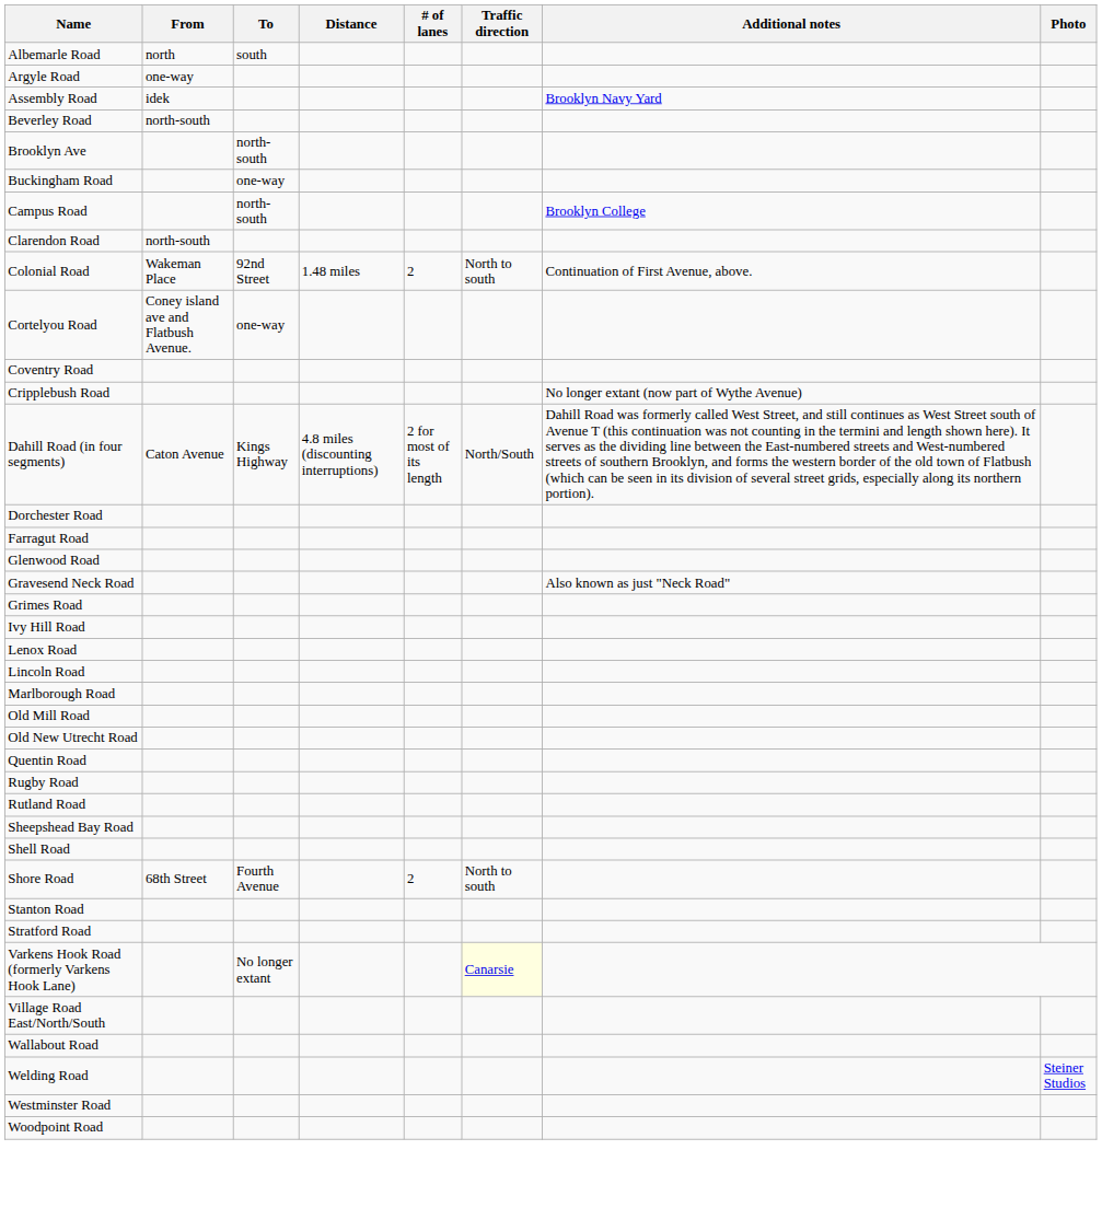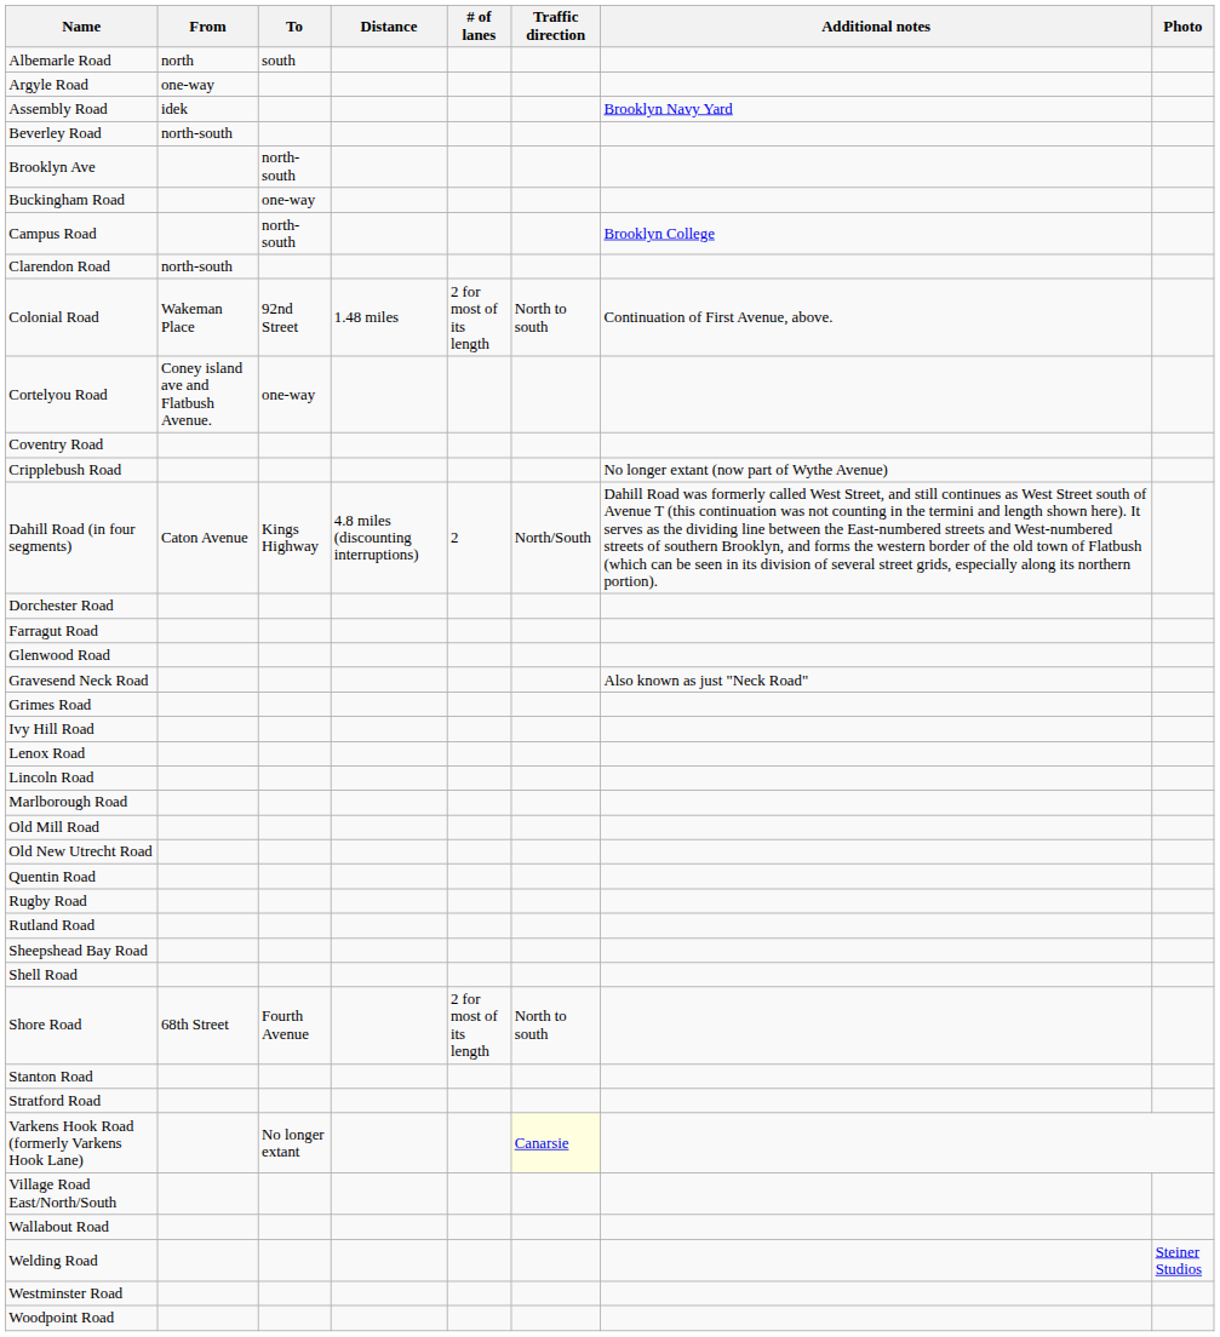 <table class=wikitable>
 <tr>
 <th>Name</th>
 <th>From</th>
 <th>To</th>
 <th>Distance</th>
 <th># of lanes</th>
 <th>Traffic direction</th>
 <th>Additional notes</th>
 <th>Photo</th>
 </tr>
 <tr>
 <td>Albemarle Road</td>
 <td>north</td>
 <td>south</td>
 <td></td>
 <td></td>
 <td></td>
 <td></td>
 <td></td>
 </tr>
 <tr>
 <td>Argyle Road</td>
 <td>one-way</td>
 <td></td>
 <td></td>
 <td></td>
 <td></td>
 <td></td>
 <td></td>
 </tr>
 <tr>
 <td>Assembly Road</td>
 <td>idek</td>
 <td></td>
 <td></td>
 <td></td>
 <td></td>
 <td><a href='#'>Brooklyn Navy Yard</a></td>
 <td></td>
 </tr>
 <tr>
 <td>Beverley Road</td>
 <td>north-south</td>
 <td></td>
 <td></td>
 <td></td>
 <td></td>
 <td></td>
 <td></td>
 </tr>
 <tr>
 <td>Brooklyn Ave</td>
 <td></td>
 <td>north-south</td>
 <td></td>
 <td></td>
 <td></td>
 <td></td>
 <td></td>
 </tr>
 <tr>
 <td>Buckingham Road</td>
 <td></td>
 <td>one-way</td>
 <td></td>
 <td></td>
 <td></td>
 <td></td>
 <td></td>
 </tr>
 <tr>
 <td>Campus Road</td>
 <td></td>
 <td>north-south</td>
 <td></td>
 <td></td>
 <td></td>
 <td><a href='#'>Brooklyn College</a></td>
 <td></td>
 </tr>
 <tr north-south>
 <td>Clarendon Road</td>
 <td>north-south</td>
 <td></td>
 <td></td>
 <td></td>
 <td></td>
 <td></td>
 <td></td>
 </tr>
 <tr>
 <td>Colonial Road</td>
 <td>Wakeman Place</td>
 <td>92nd Street</td>
 <td>1.48 miles</td>
-<td>2</td>
+<td>2 for most of its length</td>
 <td>North to south</td>
 <td>Continuation of First Avenue, above.</td>
 <td></td>
 </tr>
 <tr>
 <td>Cortelyou Road</td>
 <td>Coney island ave and Flatbush Avenue.</td>
 <td>one-way</td>
 <td></td>
 <td></td>
 <td></td>
 <td></td>
 <td></td>
 </tr>
 <tr>
 <td>Coventry Road</td>
 <td></td>
 <td></td>
 <td></td>
 <td></td>
 <td></td>
 <td></td>
 <td></td>
 </tr>
 <tr>
 <td>Cripplebush Road</td>
 <td></td>
 <td></td>
 <td></td>
 <td></td>
 <td></td>
 <td>No longer extant (now part of Wythe Avenue)</td>
 <td></td>
 </tr>
 <tr>
 <td>Dahill Road (in four segments)</td>
 <td>Caton Avenue</td>
 <td>Kings Highway</td>
 <td>4.8 miles (discounting interruptions)</td>
-<td>2 for most of its length</td>
+<td>2</td>
 <td>North/South</td>
 <td>Dahill Road was formerly called West Street, and still continues as West Street south of Avenue T (this continuation was not counting in the termini and length shown here). It serves as the dividing line between the East-numbered streets and West-numbered streets of southern Brooklyn, and forms the western border of the old town of Flatbush (which can be seen in its division of several street grids, especially along its northern portion).</td>
 <td></td>
 </tr>
 <tr>
 <td>Dorchester Road</td>
 <td></td>
 <td></td>
 <td></td>
 <td></td>
 <td></td>
 <td></td>
 <td></td>
 </tr>
 <tr>
 <td>Farragut Road</td>
 <td></td>
 <td></td>
 <td></td>
 <td></td>
 <td></td>
 <td></td>
 <td></td>
 </tr>
 <tr>
 <td>Glenwood Road</td>
 <td></td>
 <td></td>
 <td></td>
 <td></td>
 <td></td>
 <td></td>
 <td></td>
 </tr>
 <tr>
 <td>Gravesend Neck Road</td>
 <td></td>
 <td></td>
 <td></td>
 <td></td>
 <td></td>
 <td>Also known as just "Neck Road"</td>
 <td></td>
 </tr>
 <tr>
 <td>Grimes Road</td>
 <td></td>
 <td></td>
 <td></td>
 <td></td>
 <td></td>
 <td></td>
 <td></td>
 </tr>
 <tr>
 <td>Ivy Hill Road</td>
 <td></td>
 <td></td>
 <td></td>
 <td></td>
 <td></td>
 <td></td>
 <td></td>
 </tr>
 <tr>
 <td>Lenox Road</td>
 <td></td>
 <td></td>
 <td></td>
 <td></td>
 <td></td>
 <td></td>
 <td></td>
 </tr>
 <tr>
 <td>Lincoln Road</td>
 <td></td>
 <td></td>
 <td></td>
 <td></td>
 <td></td>
 <td></td>
 <td></td>
 </tr>
 <tr>
 <td>Marlborough Road</td>
 <td></td>
 <td></td>
 <td></td>
 <td></td>
 <td></td>
 <td></td>
 <td></td>
 </tr>
 <tr>
 <td>Old Mill Road</td>
 <td></td>
 <td></td>
 <td></td>
 <td></td>
 <td></td>
 <td></td>
 <td></td>
 </tr>
 <tr>
 <td>Old New Utrecht Road</td>
 <td></td>
 <td></td>
 <td></td>
 <td></td>
 <td></td>
 <td></td>
 <td></td>
 </tr>
 <tr>
 <td>Quentin Road</td>
 <td></td>
 <td></td>
 <td></td>
 <td></td>
 <td></td>
 <td></td>
 <td></td>
 </tr>
 <tr>
 <td>Rugby Road</td>
 <td></td>
 <td></td>
 <td></td>
 <td></td>
 <td></td>
 <td></td>
 <td></td>
 </tr>
 <tr>
 <td>Rutland Road</td>
 <td></td>
 <td></td>
 <td></td>
 <td></td>
 <td></td>
 <td></td>
 <td></td>
 </tr>
 <tr>
 <td>Sheepshead Bay Road</td>
 <td></td>
 <td></td>
 <td></td>
 <td></td>
 <td></td>
 <td></td>
 <td></td>
 </tr>
 <tr>
 <td>Shell Road</td>
 <td></td>
 <td></td>
 <td></td>
 <td></td>
 <td></td>
 <td></td>
 <td></td>
 </tr>
 <tr>
 <td>Shore Road</td>
 <td>68th Street</td>
 <td>Fourth Avenue</td>
 <td></td>
-<td>2</td>
+<td>2 for most of its length</td>
 <td>North to south</td>
 <td></td>
 <td></td>
 </tr>
 <tr>
 <td>Stanton Road</td>
 <td></td>
 <td></td>
 <td></td>
 <td></td>
 <td></td>
 <td></td>
 <td></td>
 </tr>
 <tr>
 <td>Stratford Road</td>
 <td></td>
 <td></td>
 <td></td>
 <td></td>
 <td></td>
 <td></td>
 <td></td>
 </tr>
 <tr>
 <td>Varkens Hook Road (formerly Varkens Hook Lane)</td>
 <td></td>
 <td>No longer extant</td>
 <td></td>
 <td></td>
 <td style="background: lightyellow;"><a href='#'>Canarsie</a></td>
 </tr>
 <tr>
 <td>Village Road East/North/South</td>
 <td></td>
 <td></td>
 <td></td>
 <td></td>
 <td></td>
 <td></td>
 <td></td>
 </tr>
 <tr>
 <td>Wallabout Road</td>
 <td></td>
 <td></td>
 <td></td>
 <td></td>
 <td></td>
 <td></td>
 <td></td>
 </tr>
 <tr>
 <td>Welding Road</td>
 <td></td>
 <td></td>
 <td></td>
 <td></td>
 <td></td>
 <td></td>
 <td><a href='#'>Steiner Studios</a></td>
 </tr>
 <tr>
 <td>Westminster Road</td>
 <td></td>
 <td></td>
 <td></td>
 <td></td>
 <td></td>
 <td></td>
 <td></td>
 </tr>
 <tr>
 <td>Woodpoint Road</td>
 <td></td>
 <td></td>
 <td></td>
 <td></td>
 <td></td>
 <td></td>
 <td></td>
 </tr>
 </table>
